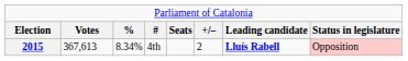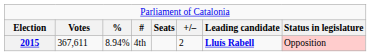 <table class="wikitable" style="font-size:95%; text-align:left;">
 <tr>
 <td colspan="8" align="center"><a href='#'>Parliament of Catalonia</a></td>
 </tr>
 <tr>
 <th width="75">Election</th>
 <th width="70">Votes</th>
 <th width="35">%</th>
 <th width="25">#</th>
 <th>Seats</th>
 <th width="35">+/–</th>
 <th>Leading candidate</th>
 <th>Status in legislature</th>
 </tr>
 <tr>
 <th><a href='#'>2015</a></th>
-<td>367,613</td>
-<td>8.34%</td>
+<td>367,611</td>
+<td>8.94%</td>
 <td>4th</td>
 <td></td>
 <td>2</td>
 <td><strong><a href='#'>Lluís Rabell</a></strong></td>
 <td style="background:#fcc;">Opposition</td>
 </tr>
 </table>
